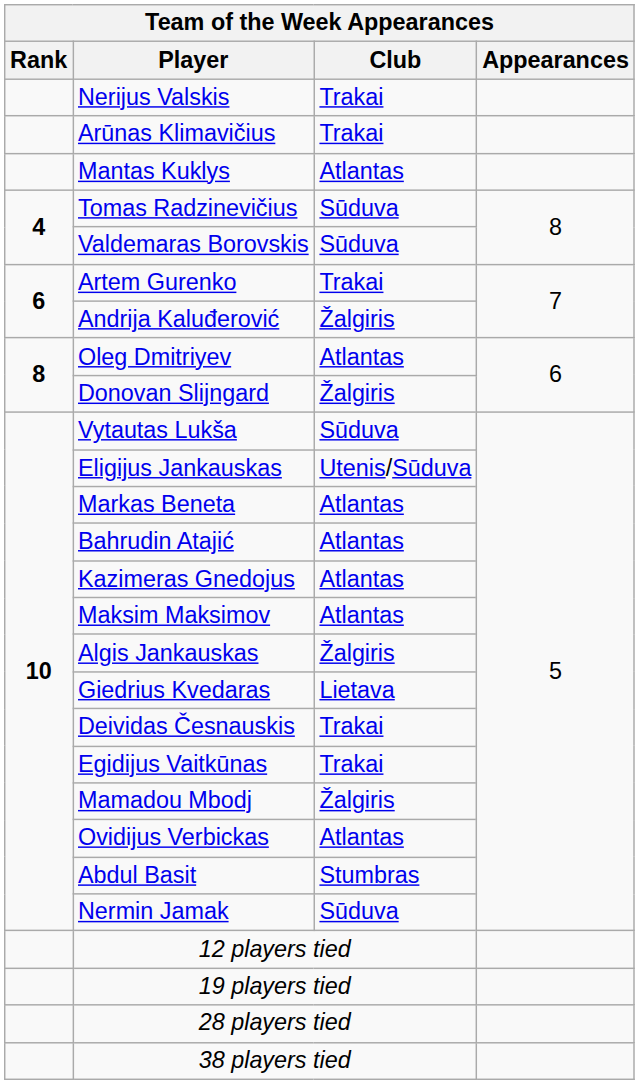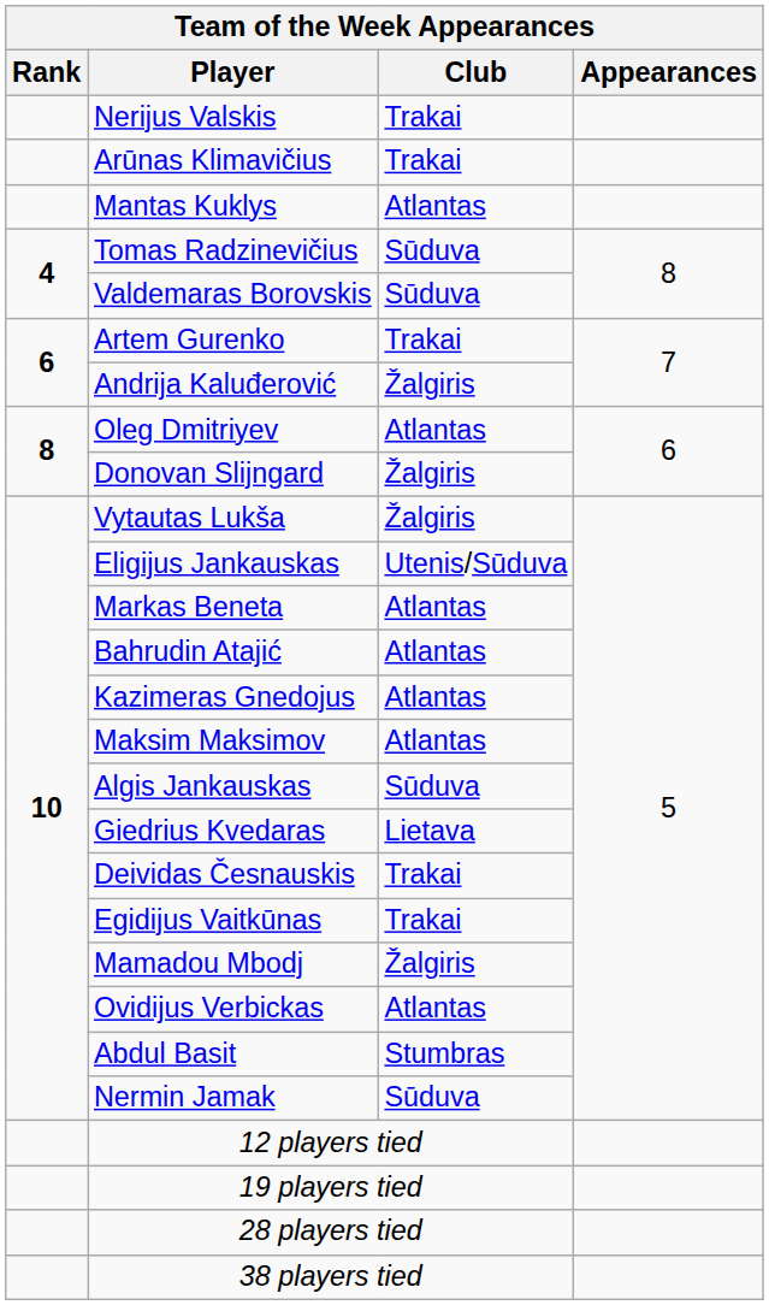 <table class="wikitable">
 <tr>
 <th colspan="4">Team of the Week Appearances</th>
 </tr>
 <tr>
 <th>Rank</th>
 <th>Player</th>
 <th>Club</th>
 <th>Appearances</th>
 </tr>
 <tr>
 <td></td>
 <td> <a href='#'>Nerijus Valskis</a></td>
 <td><a href='#'>Trakai</a></td>
 <td></td>
 </tr>
 <tr>
 <td></td>
 <td> <a href='#'>Arūnas Klimavičius</a></td>
 <td><a href='#'>Trakai</a></td>
 <td></td>
 </tr>
 <tr>
 <td></td>
 <td> <a href='#'>Mantas Kuklys</a></td>
 <td><a href='#'>Atlantas</a></td>
 <td></td>
 </tr>
 <tr>
 <td rowspan="2" style="text-align:center;"><strong>4</strong></td>
 <td> <a href='#'>Tomas Radzinevičius</a></td>
 <td><a href='#'>Sūduva</a></td>
 <td rowspan="2" style="text-align:center;">8</td>
 </tr>
 <tr>
 <td> <a href='#'>Valdemaras Borovskis</a></td>
 <td><a href='#'>Sūduva</a></td>
 </tr>
 <tr>
 <td rowspan="2" style="text-align:center;"><strong>6</strong></td>
 <td> <a href='#'>Artem Gurenko</a></td>
 <td><a href='#'>Trakai</a></td>
 <td rowspan="2" style="text-align:center;">7</td>
 </tr>
 <tr>
 <td> <a href='#'>Andrija Kaluđerović</a></td>
 <td><a href='#'>Žalgiris</a></td>
 </tr>
 <tr>
 <td rowspan="2" style="text-align:center;"><strong>8</strong></td>
 <td> <a href='#'>Oleg Dmitriyev</a></td>
 <td><a href='#'>Atlantas</a></td>
 <td rowspan="2" style="text-align:center;">6</td>
 </tr>
 <tr>
 <td> <a href='#'>Donovan Slijngard</a></td>
 <td><a href='#'>Žalgiris</a></td>
 </tr>
 <tr>
 <td rowspan="14" style="text-align:center;"><strong>10</strong></td>
 <td> <a href='#'>Vytautas Lukša</a></td>
-<td><a href='#'>Sūduva</a></td>
+<td><a href='#'>Žalgiris</a></td>
 <td rowspan="14" style="text-align:center;">5</td>
 </tr>
 <tr>
 <td> <a href='#'>Eligijus Jankauskas</a></td>
 <td><a href='#'>Utenis</a>/<a href='#'>Sūduva</a></td>
 </tr>
 <tr>
 <td> <a href='#'>Markas Beneta</a></td>
 <td><a href='#'>Atlantas</a></td>
 </tr>
 <tr>
 <td> <a href='#'>Bahrudin Atajić</a></td>
 <td><a href='#'>Atlantas</a></td>
 </tr>
 <tr>
 <td> <a href='#'>Kazimeras Gnedojus</a></td>
 <td><a href='#'>Atlantas</a></td>
 </tr>
 <tr>
 <td> <a href='#'>Maksim Maksimov</a></td>
 <td><a href='#'>Atlantas</a></td>
 </tr>
 <tr>
 <td> <a href='#'>Algis Jankauskas</a></td>
-<td><a href='#'>Žalgiris</a></td>
+<td><a href='#'>Sūduva</a></td>
 </tr>
 <tr>
 <td> <a href='#'>Giedrius Kvedaras</a></td>
 <td><a href='#'>Lietava</a></td>
 </tr>
 <tr>
 <td> <a href='#'>Deividas Česnauskis</a></td>
 <td><a href='#'>Trakai</a></td>
 </tr>
 <tr>
 <td> <a href='#'>Egidijus Vaitkūnas</a></td>
 <td><a href='#'>Trakai</a></td>
 </tr>
 <tr>
 <td> <a href='#'>Mamadou Mbodj</a></td>
 <td><a href='#'>Žalgiris</a></td>
 </tr>
 <tr>
 <td> <a href='#'>Ovidijus Verbickas</a></td>
 <td><a href='#'>Atlantas</a></td>
 </tr>
 <tr>
 <td> <a href='#'>Abdul Basit</a></td>
 <td><a href='#'>Stumbras</a></td>
 </tr>
 <tr>
 <td> <a href='#'>Nermin Jamak</a></td>
 <td><a href='#'>Sūduva</a></td>
 </tr>
 <tr>
 <td></td>
 <td colspan="2" style="text-align:center;"><em>12 players tied</em></td>
 <td><br></td>
 </tr>
 <tr>
 <td></td>
 <td colspan="2" style="text-align:center;"><em>19 players tied</em></td>
 <td></td>
 </tr>
 <tr>
 <td></td>
 <td colspan="2" style="text-align:center;"><em>28 players tied</em></td>
 <td></td>
 </tr>
 <tr>
 <td></td>
 <td colspan="2" style="text-align:center;"><em>38 players tied</em></td>
 <td></td>
 </tr>
 </table>
